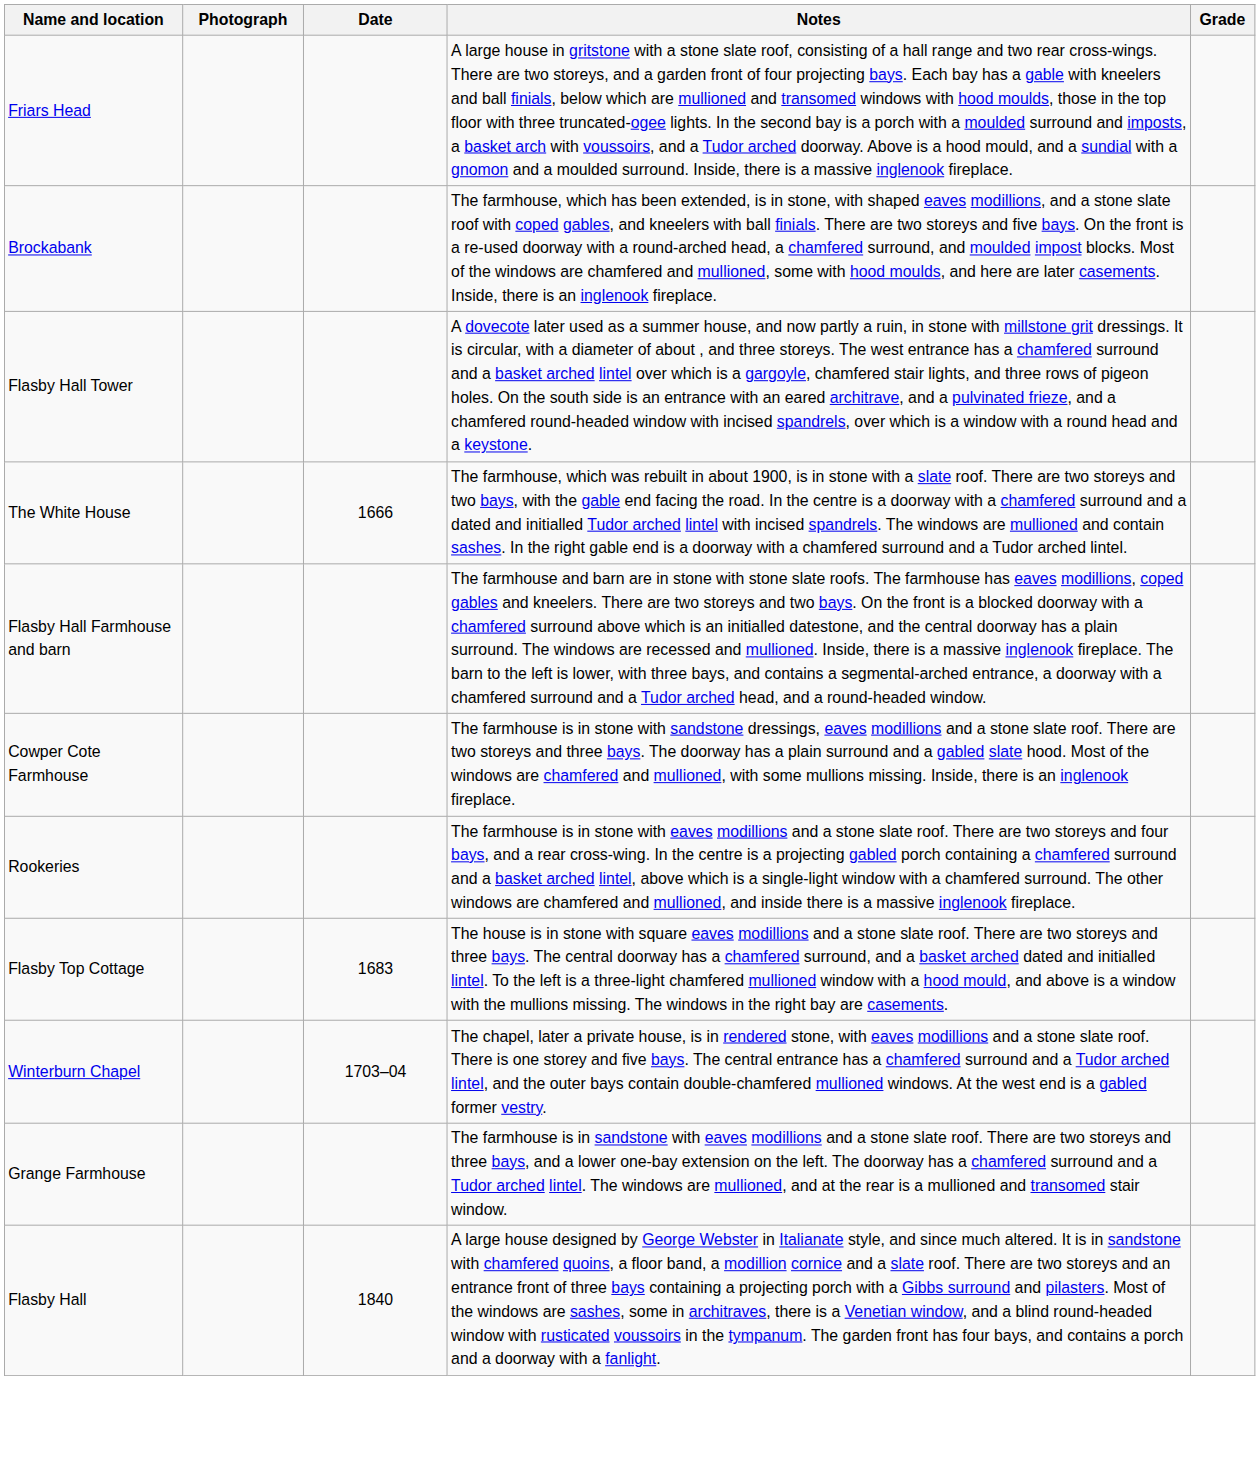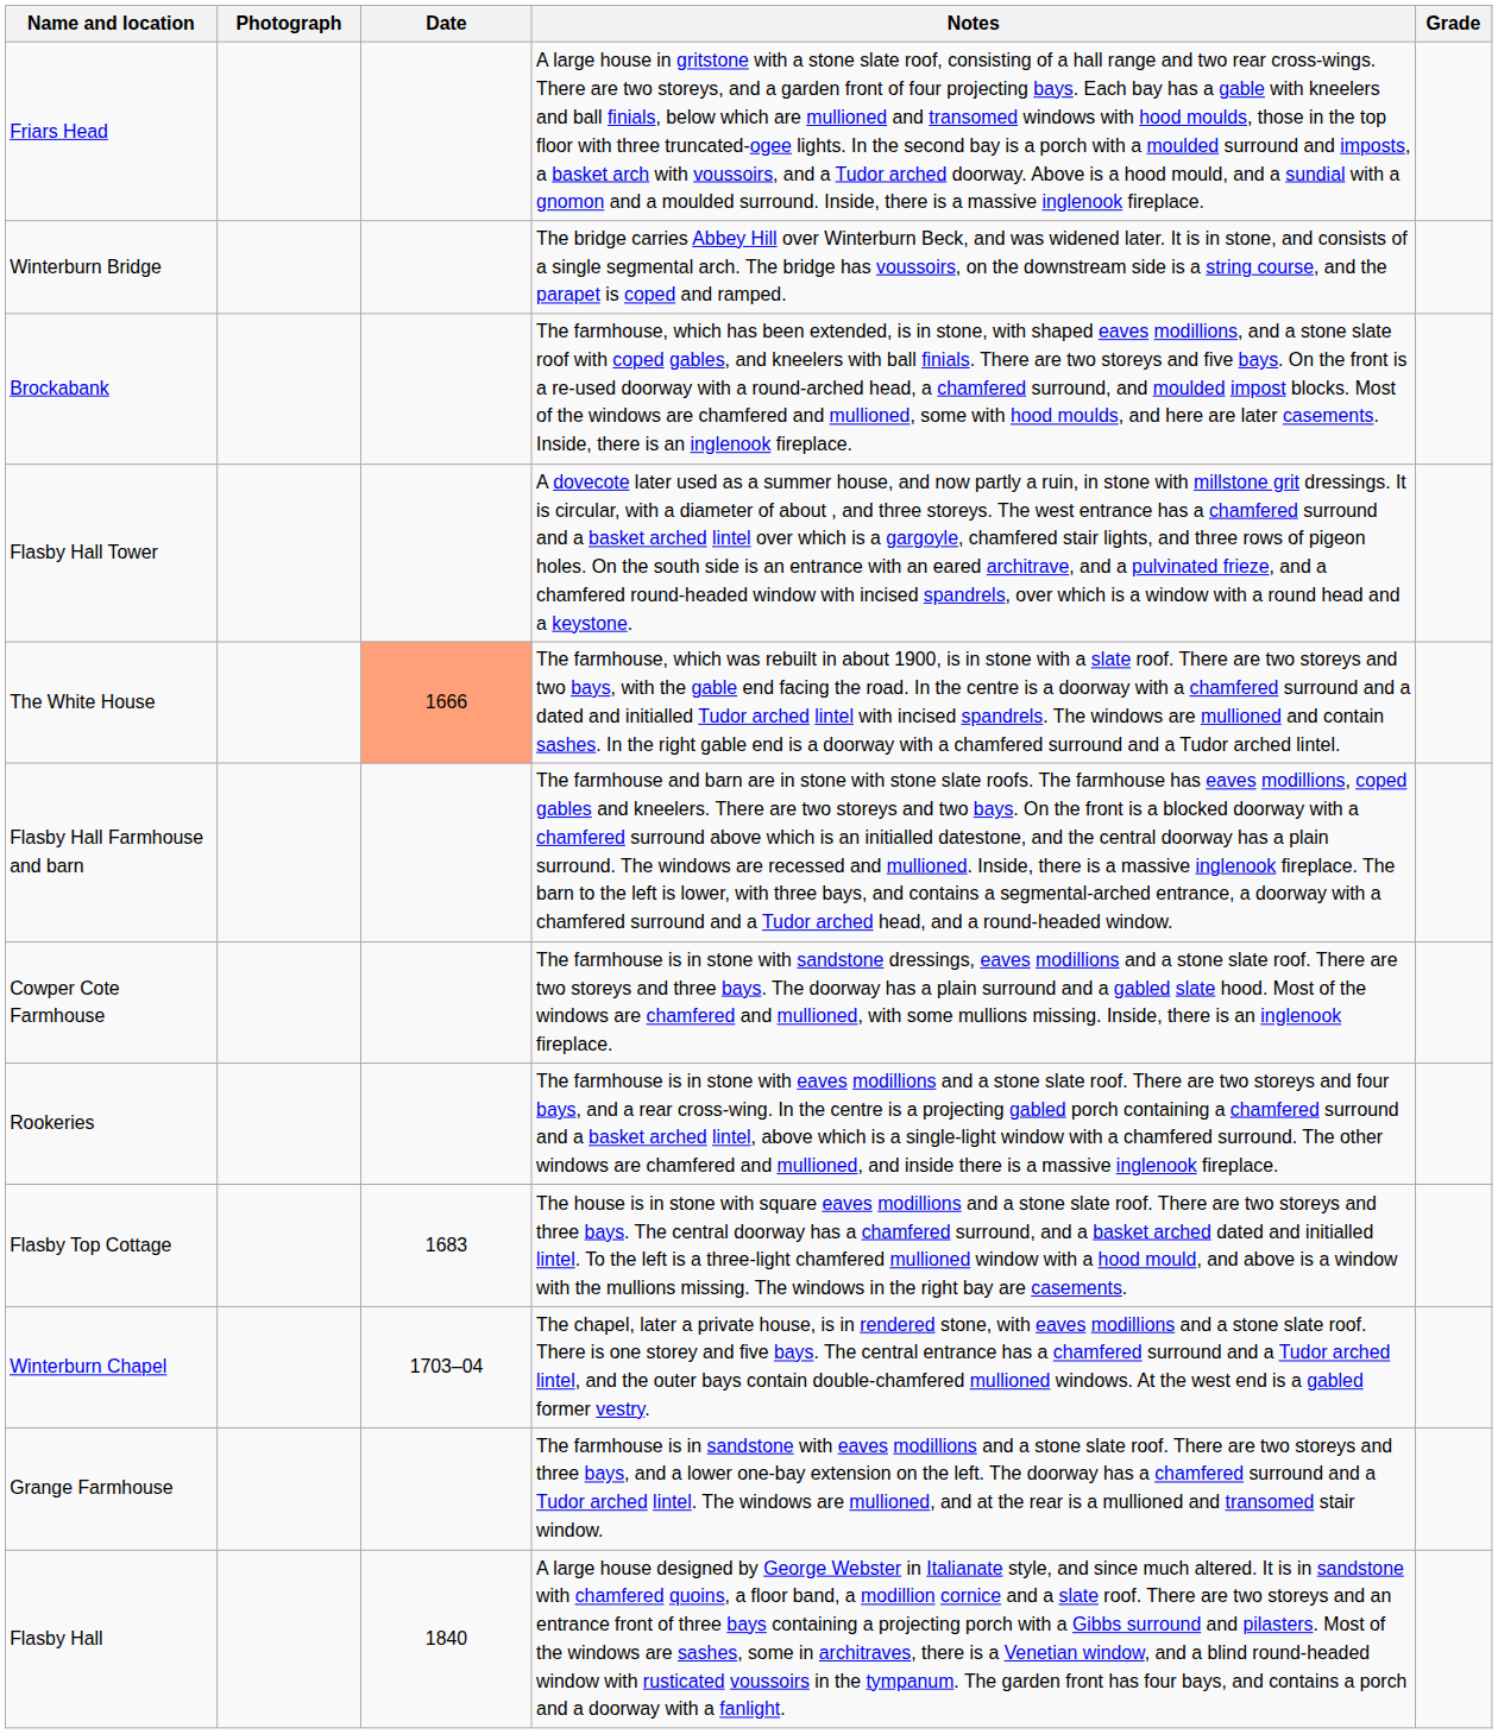 <table class="wikitable sortable plainrowheaders" style="width:100%; border:0px; text-align:left; line-height:150%">
 <tr>
 <th scope="col"  style="width:150px">Name and location</th>
 <th scope="col"  style="width:100px" class="unsortable">Photograph</th>
 <th scope="col"  style="width:120px">Date</th>
 <th scope="col"  style="width:650px" class="unsortable">Notes</th>
 <th scope="col"  style="width:50px">Grade</th>
 </tr>
 <tr>
 <td><a href='#'>Friars Head</a><br><small></small></td>
 <td></td>
 <td align="center"></td>
 <td>A large house in <a href='#'>gritstone</a> with a stone slate roof, consisting of a hall range and two rear cross-wings.  There are two storeys, and a garden front of four projecting <a href='#'>bays</a>.  Each bay has a <a href='#'>gable</a> with kneelers and ball <a href='#'>finials</a>, below which are <a href='#'>mullioned</a> and <a href='#'>transomed</a> windows with <a href='#'>hood moulds</a>, those in the top floor with three truncated-<a href='#'>ogee</a> lights.  In the second bay is a porch with a <a href='#'>moulded</a> surround and <a href='#'>imposts</a>, a <a href='#'>basket arch</a> with <a href='#'>voussoirs</a>, and a <a href='#'>Tudor arched</a> doorway.  Above is a hood mould, and a <a href='#'>sundial</a> with a <a href='#'>gnomon</a> and a moulded surround.  Inside, there is a massive <a href='#'>inglenook</a> fireplace.</td>
+<td align="center" ></td>
+</tr>
+<tr>
+<td>Winterburn Bridge<br><small></small></td>
+<td></td>
+<td align="center"></td>
+<td>The bridge carries <a href='#'>Abbey Hill</a> over Winterburn Beck, and was widened later.  It is in stone, and consists of a single segmental arch.  The bridge has <a href='#'>voussoirs</a>, on the downstream side is a <a href='#'>string course</a>, and the <a href='#'>parapet</a> is <a href='#'>coped</a> and ramped.</td>
 <td align="center" ></td>
 </tr>
 <tr>
 <td><a href='#'>Brockabank</a><br><small></small></td>
 <td></td>
 <td align="center"></td>
 <td>The farmhouse, which has been extended, is in stone, with shaped <a href='#'>eaves</a> <a href='#'>modillions</a>, and a stone slate roof with <a href='#'>coped</a> <a href='#'>gables</a>, and kneelers with ball <a href='#'>finials</a>.  There are two storeys and five <a href='#'>bays</a>.  On the front is a re-used doorway with a round-arched head, a <a href='#'>chamfered</a> surround, and <a href='#'>moulded</a> <a href='#'>impost</a> blocks.  Most of the windows are chamfered and <a href='#'>mullioned</a>, some with <a href='#'>hood moulds</a>, and here are later <a href='#'>casements</a>.  Inside, there is an <a href='#'>inglenook</a> fireplace.</td>
 <td align="center" ></td>
 </tr>
 <tr>
 <td>Flasby Hall Tower<br><small></small></td>
 <td></td>
 <td align="center"></td>
 <td>A <a href='#'>dovecote</a> later used as a summer house, and now partly a ruin, in stone with <a href='#'>millstone grit</a> dressings.  It is circular, with a diameter of about , and three storeys.  The west entrance has a <a href='#'>chamfered</a> surround and a <a href='#'>basket arched</a> <a href='#'>lintel</a> over which is a <a href='#'>gargoyle</a>, chamfered stair lights, and three rows of pigeon holes.  On the south side is an entrance with an eared <a href='#'>architrave</a>, and a <a href='#'>pulvinated frieze</a>, and a chamfered round-headed window with incised <a href='#'>spandrels</a>, over which is a window with a round head and a <a href='#'>keystone</a>.</td>
 <td align="center" ></td>
 </tr>
 <tr>
 <td>The White House<br><small></small></td>
 <td></td>
-<td align="center">1666</td>
+<td align="center" style="background: lightsalmon;">1666</td>
 <td>The farmhouse, which was rebuilt in about 1900, is in stone with a <a href='#'>slate</a> roof.  There are two storeys and two <a href='#'>bays</a>, with the <a href='#'>gable</a> end facing the road.  In the centre is a doorway with a <a href='#'>chamfered</a> surround and a dated and initialled <a href='#'>Tudor arched</a> <a href='#'>lintel</a> with incised <a href='#'>spandrels</a>.  The windows are <a href='#'>mullioned</a> and contain <a href='#'>sashes</a>.  In the right gable end is a doorway with a chamfered surround and a Tudor arched lintel.</td>
 <td align="center" ></td>
 </tr>
 <tr>
 <td>Flasby Hall Farmhouse and barn<br><small></small></td>
 <td></td>
 <td align="center"></td>
 <td>The farmhouse and barn are in stone with stone slate roofs.  The farmhouse has <a href='#'>eaves</a> <a href='#'>modillions</a>, <a href='#'>coped</a> <a href='#'>gables</a> and kneelers.  There are two storeys and two <a href='#'>bays</a>.  On the front is a blocked doorway with a <a href='#'>chamfered</a> surround above which is an initialled datestone, and the central doorway has a plain surround.  The windows are recessed and <a href='#'>mullioned</a>.  Inside, there is a massive <a href='#'>inglenook</a> fireplace.  The barn to the left is lower, with three bays, and contains a segmental-arched entrance, a doorway with a chamfered surround and a <a href='#'>Tudor arched</a> head, and a round-headed window.</td>
 <td align="center" ></td>
 </tr>
 <tr>
 <td>Cowper Cote Farmhouse<br><small></small></td>
 <td></td>
 <td align="center"></td>
 <td>The farmhouse is in stone with <a href='#'>sandstone</a> dressings, <a href='#'>eaves</a> <a href='#'>modillions</a> and a stone slate roof.  There are two storeys and three <a href='#'>bays</a>.  The doorway has a plain surround and a <a href='#'>gabled</a> <a href='#'>slate</a> hood.  Most of the windows are <a href='#'>chamfered</a> and <a href='#'>mullioned</a>, with some mullions missing.  Inside, there is an <a href='#'>inglenook</a> fireplace.</td>
 <td align="center" ></td>
 </tr>
 <tr>
 <td>Rookeries<br><small></small></td>
 <td></td>
 <td align="center"></td>
 <td>The farmhouse is in stone with <a href='#'>eaves</a> <a href='#'>modillions</a> and a stone slate roof.  There are two storeys and four <a href='#'>bays</a>, and a rear cross-wing.  In the centre is a projecting <a href='#'>gabled</a> porch containing a <a href='#'>chamfered</a> surround and a <a href='#'>basket arched</a> <a href='#'>lintel</a>, above which is a single-light window with a chamfered surround.  The other windows are chamfered and <a href='#'>mullioned</a>, and inside there is a massive <a href='#'>inglenook</a> fireplace.</td>
 <td align="center" ></td>
 </tr>
 <tr>
 <td>Flasby Top Cottage<br><small></small></td>
 <td></td>
 <td align="center">1683</td>
 <td>The house is in stone with square <a href='#'>eaves</a> <a href='#'>modillions</a> and a stone slate roof.  There are two storeys and three <a href='#'>bays</a>.  The central doorway has a <a href='#'>chamfered</a> surround, and a <a href='#'>basket arched</a> dated and initialled <a href='#'>lintel</a>.  To the left is a three-light chamfered <a href='#'>mullioned</a> window with a <a href='#'>hood mould</a>, and above is a window with the mullions missing.  The windows in the right bay are <a href='#'>casements</a>.</td>
 <td align="center" ></td>
 </tr>
 <tr>
 <td><a href='#'>Winterburn Chapel</a><br><small></small></td>
 <td></td>
 <td align="center">1703–04</td>
 <td>The chapel, later a private house, is in <a href='#'>rendered</a> stone, with <a href='#'>eaves</a> <a href='#'>modillions</a> and a stone slate roof.  There is one storey and five <a href='#'>bays</a>.  The central entrance has a <a href='#'>chamfered</a> surround and a <a href='#'>Tudor arched</a> <a href='#'>lintel</a>, and the outer bays contain double-chamfered <a href='#'>mullioned</a> windows.  At the west end is a <a href='#'>gabled</a> former <a href='#'>vestry</a>.</td>
 <td align="center" ></td>
 </tr>
 <tr>
 <td>Grange Farmhouse<br><small></small></td>
 <td></td>
 <td align="center"></td>
 <td>The farmhouse is in <a href='#'>sandstone</a> with <a href='#'>eaves</a> <a href='#'>modillions</a> and a stone slate roof.  There are two storeys and three <a href='#'>bays</a>, and a lower one-bay extension on the left.  The doorway has a <a href='#'>chamfered</a> surround and a <a href='#'>Tudor arched</a> <a href='#'>lintel</a>.  The windows are <a href='#'>mullioned</a>, and at the rear is a mullioned and <a href='#'>transomed</a> stair window.</td>
 <td align="center" ></td>
 </tr>
 <tr>
 <td>Flasby Hall<br><small></small></td>
 <td></td>
 <td align="center">1840</td>
 <td>A large house designed by <a href='#'>George Webster</a> in <a href='#'>Italianate</a> style, and since much altered.  It is in <a href='#'>sandstone</a> with <a href='#'>chamfered</a> <a href='#'>quoins</a>, a floor band, a <a href='#'>modillion</a> <a href='#'>cornice</a> and a <a href='#'>slate</a> roof.  There are two storeys and an entrance front of three <a href='#'>bays</a> containing a projecting porch with a <a href='#'>Gibbs surround</a> and <a href='#'>pilasters</a>.  Most of the windows are <a href='#'>sashes</a>, some in <a href='#'>architraves</a>, there is a <a href='#'>Venetian window</a>, and a blind round-headed window with <a href='#'>rusticated</a> <a href='#'>voussoirs</a> in the <a href='#'>tympanum</a>.  The garden front has four bays, and contains a porch and a doorway with a <a href='#'>fanlight</a>.</td>
 <td align="center" ></td>
 </tr>
 <tr>
 </tr>
 </table>
